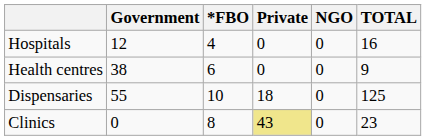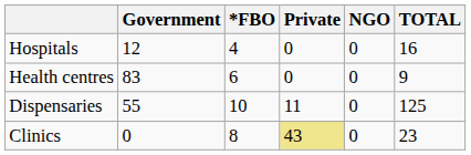 <table class="wikitable">
 <tr>
 <th></th>
 <th>Government</th>
 <th>*FBO</th>
 <th>Private</th>
 <th>NGO</th>
 <th>TOTAL</th>
 </tr>
 <tr>
 <td>Hospitals</td>
 <td>12</td>
 <td>4</td>
 <td>0</td>
 <td>0</td>
 <td>16</td>
 </tr>
 <tr>
 <td>Health centres</td>
-<td>38</td>
+<td>83</td>
 <td>6</td>
 <td>0</td>
 <td>0</td>
 <td>9</td>
 </tr>
 <tr>
 <td>Dispensaries</td>
 <td>55</td>
 <td>10</td>
-<td>18</td>
+<td>11</td>
 <td>0</td>
 <td>125</td>
 </tr>
 <tr>
 <td>Clinics</td>
 <td>0</td>
 <td>8</td>
 <td style="background: khaki;">43</td>
 <td>0</td>
 <td>23</td>
 </tr>
 </table>
